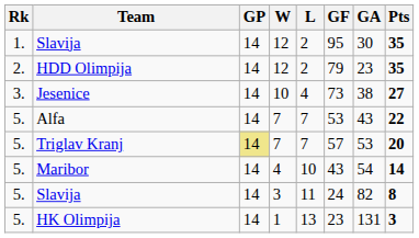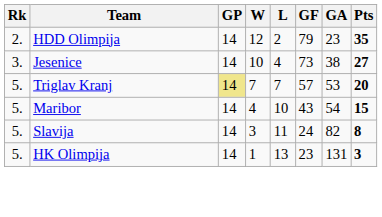 <table class="wikitable" style="text-align:left;">
 <tr>
 <th width=20>Rk</th>
 <th width=200>Team</th>
 <th width=20 abbr="Games Played">GP</th>
 <th width=20 abbr="Won">W</th>
 <th width=20 abbr="Lost">L</th>
 <th width=20 abbr="Goals for">GF</th>
 <th width=20 abbr="Goals against">GA</th>
 <th width=20 abbr="Points">Pts</th>
-</tr>
-<tr>
-<td style="text-align:center;">1.</td>
-<td><a href='#'>Slavija</a></td>
-<td>14</td>
-<td>12</td>
-<td>2</td>
-<td>95</td>
-<td>30</td>
-<td><strong>35</strong></td>
 </tr>
 <tr>
 <td style="text-align:center;">2.</td>
 <td><a href='#'>HDD Olimpija</a></td>
 <td>14</td>
 <td>12</td>
 <td>2</td>
 <td>79</td>
 <td>23</td>
 <td><strong>35</strong></td>
 </tr>
 <tr>
 <td style="text-align:center;">3.</td>
 <td><a href='#'>Jesenice</a></td>
 <td>14</td>
 <td>10</td>
 <td>4</td>
 <td>73</td>
 <td>38</td>
 <td><strong>27</strong></td>
 </tr>
 <tr>
 <td style="text-align:center;">5.</td>
-<td>Alfa</td>
-<td>14</td>
-<td>7</td>
-<td>7</td>
-<td>53</td>
-<td>43</td>
-<td><strong>22</strong></td>
-</tr>
-<tr>
-<td style="text-align:center;">5.</td>
 <td><a href='#'>Triglav Kranj</a></td>
 <td style="background: khaki;">14</td>
 <td>7</td>
 <td>7</td>
 <td>57</td>
 <td>53</td>
 <td><strong>20</strong></td>
 </tr>
 <tr>
 <td style="text-align:center;">5.</td>
 <td><a href='#'>Maribor</a></td>
 <td>14</td>
 <td>4</td>
 <td>10</td>
 <td>43</td>
 <td>54</td>
-<td><strong>14</strong></td>
+<td><strong>15</strong></td>
 </tr>
 <tr>
 <td style="text-align:center;">5.</td>
 <td><a href='#'>Slavija</a></td>
 <td>14</td>
 <td>3</td>
 <td>11</td>
 <td>24</td>
 <td>82</td>
 <td><strong>8</strong></td>
 </tr>
 <tr>
 <td style="text-align:center;">5.</td>
 <td><a href='#'>HK Olimpija</a></td>
 <td>14</td>
 <td>1</td>
 <td>13</td>
 <td>23</td>
 <td>131</td>
 <td><strong>3</strong></td>
 </tr>
 </table>
